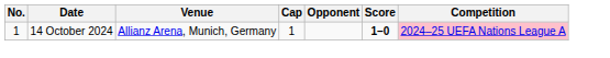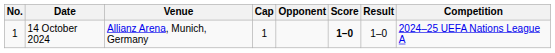 <table class="wikitable">
 <tr>
 <th scope="col">No.</th>
 <th scope="col">Date</th>
 <th scope="col">Venue</th>
 <th scope="col">Cap</th>
 <th scope="col">Opponent</th>
 <th scope="col">Score</th>
+<th scope="col">Result</th>
 <th scope="col">Competition</th>
 </tr>
 <tr>
 <td align="center">1</td>
 <td>14 October 2024</td>
 <td><a href='#'>Allianz Arena</a>, Munich, Germany</td>
 <td align="center">1</td>
 <td></td>
 <td align="center"><strong>1–0</strong></td>
-<td style="background: pink;"><a href='#'>2024–25 UEFA Nations League A</a></td>
+<td align="center">1–0</td>
+<td><a href='#'>2024–25 UEFA Nations League A</a></td>
 </tr>
 </table>
